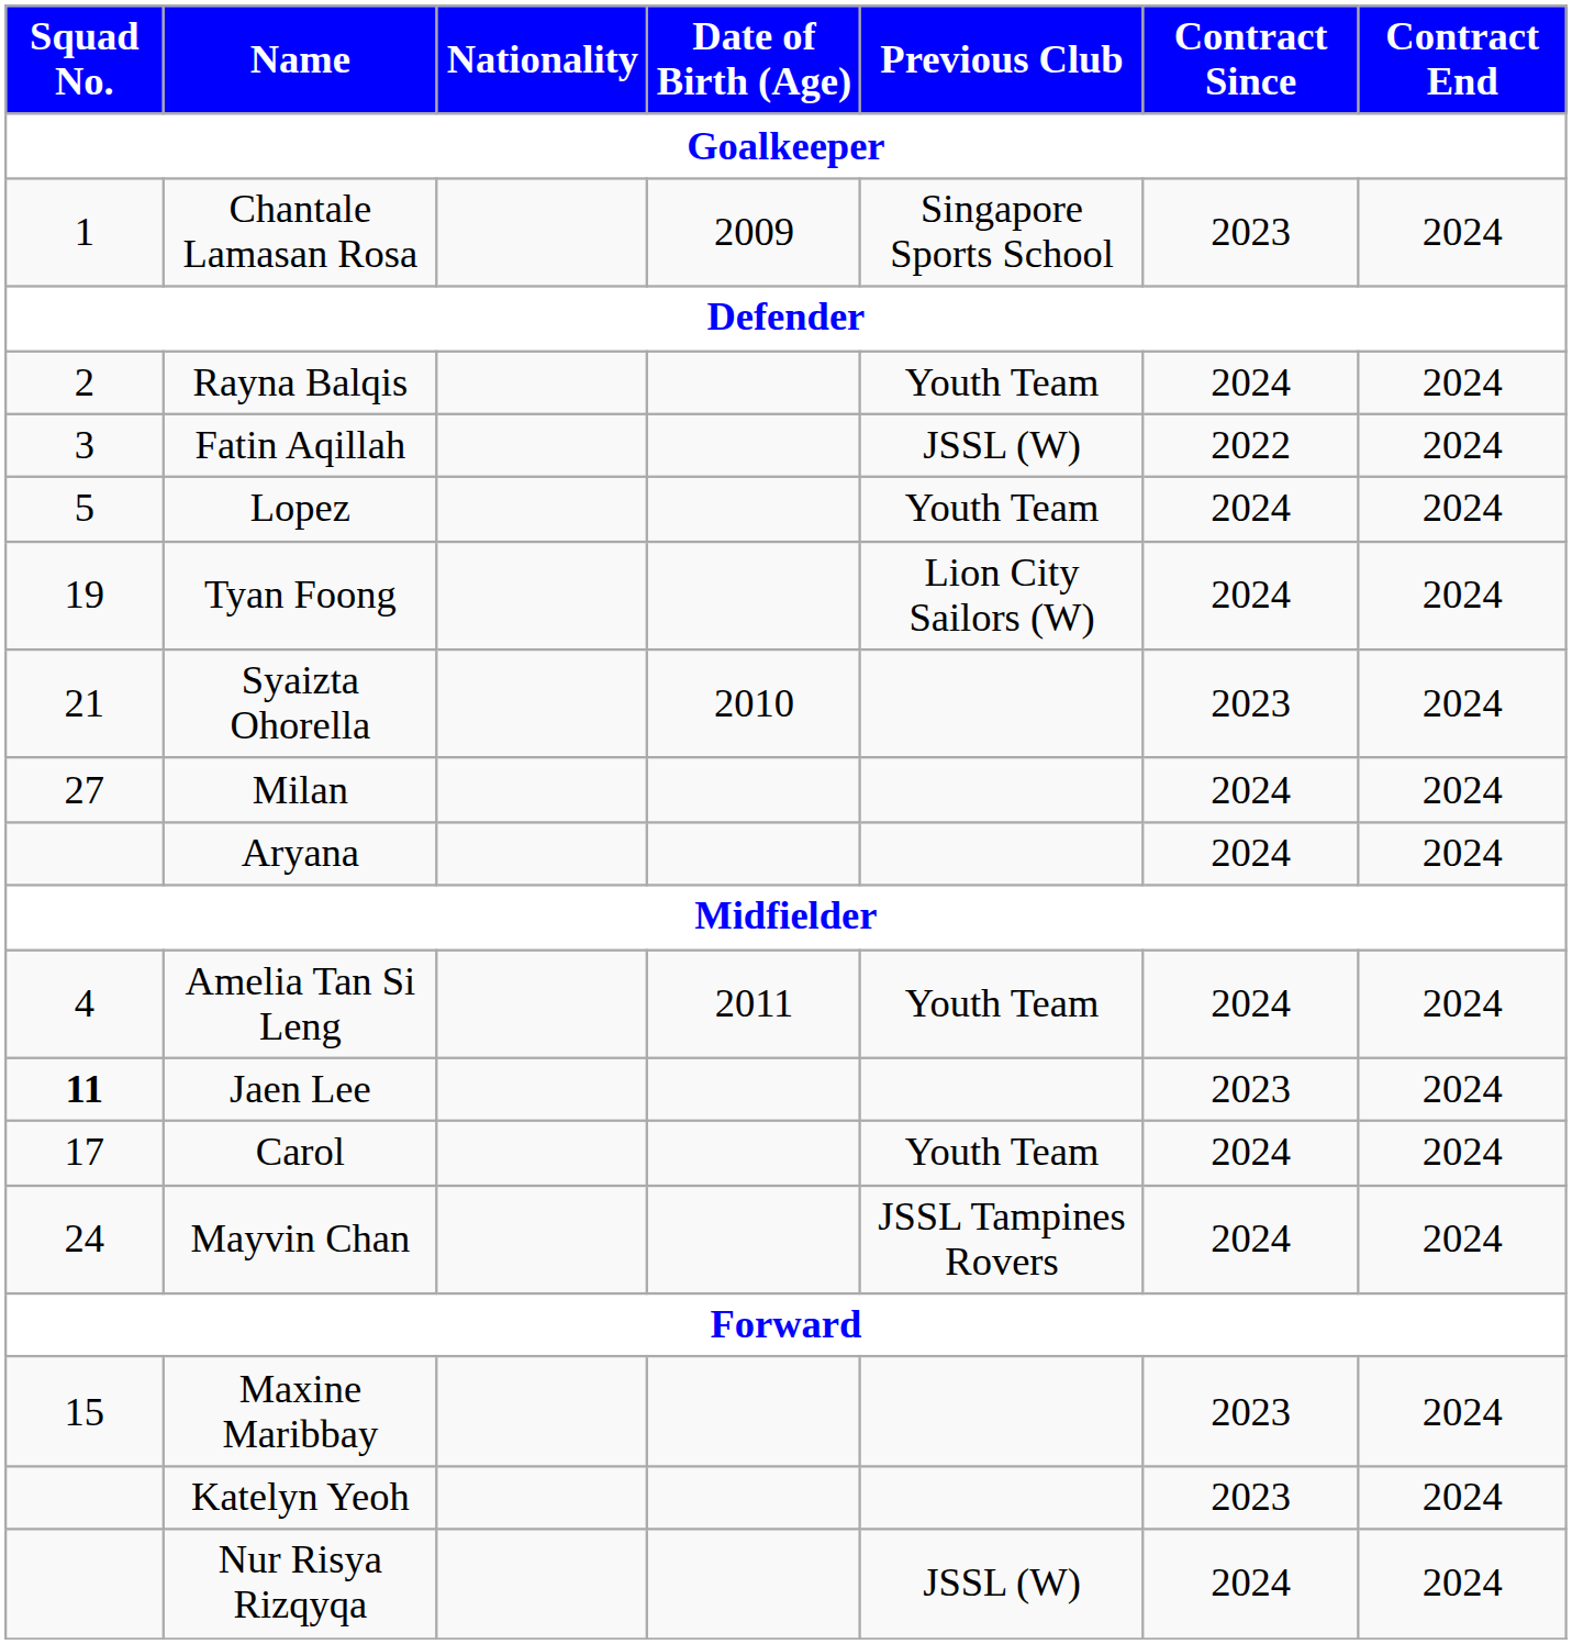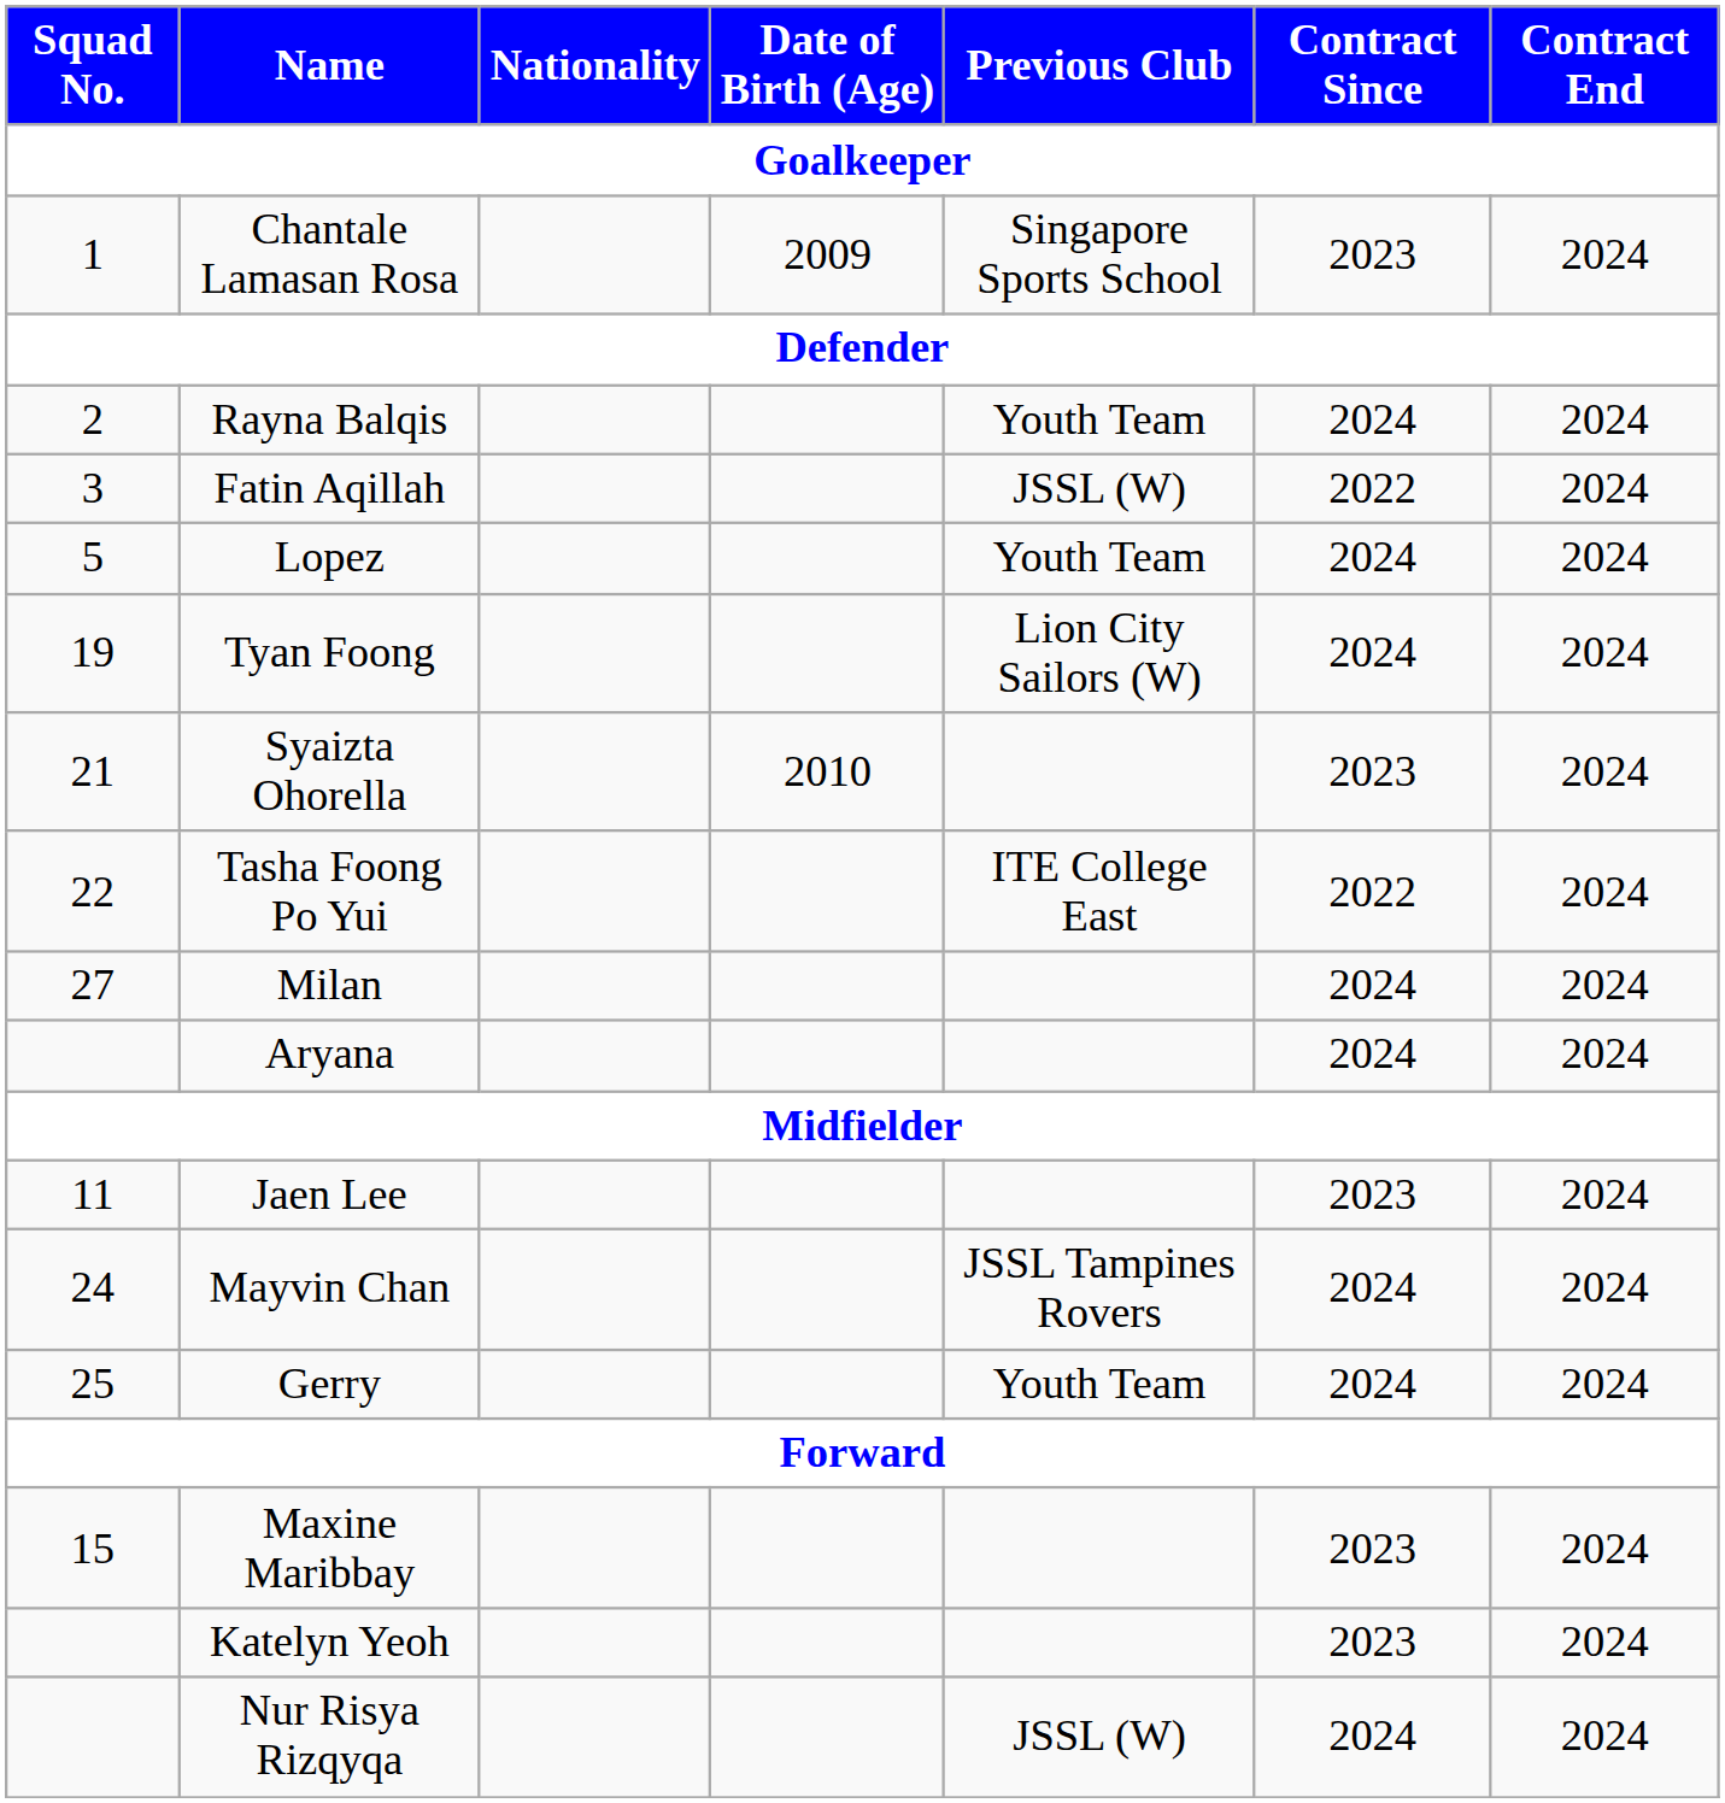 <table class="wikitable" style="text-align:center; font-size:100%; width:100%;">
 <tr>
 <th style="background:Blue; color:white; text-align:center;">Squad No.</th>
 <th style="background:Blue; color:white; text-align:center;">Name</th>
 <th style="background:Blue; color:white; text-align:center;">Nationality</th>
 <th style="background:Blue; color:white; text-align:center;">Date of Birth (Age)</th>
 <th style="background:Blue; color:white; text-align:center;">Previous Club</th>
 <th style="background:Blue; color:white; text-align:center;">Contract Since</th>
 <th style="background:Blue; color:white; text-align:center;">Contract End</th>
 </tr>
 <tr>
 <th colspan="7" style="background:white; color:blue; text-align:center">Goalkeeper</th>
 </tr>
 <tr>
 <td>1</td>
 <td>Chantale Lamasan Rosa</td>
 <td></td>
 <td>2009</td>
 <td> Singapore Sports School</td>
 <td>2023</td>
 <td>2024</td>
 </tr>
 <tr>
 <th colspan="7" style="background:white; color:blue; text-align:center">Defender</th>
 </tr>
 <tr>
 <td>2</td>
 <td>Rayna Balqis</td>
 <td></td>
 <td></td>
 <td>Youth Team</td>
 <td>2024</td>
 <td>2024</td>
 </tr>
 <tr>
 <td>3</td>
 <td>Fatin Aqillah</td>
 <td></td>
 <td></td>
 <td> JSSL (W)</td>
 <td>2022</td>
 <td>2024</td>
 </tr>
 <tr>
 <td>5</td>
 <td>Lopez</td>
 <td></td>
 <td></td>
 <td>Youth Team</td>
 <td>2024</td>
 <td>2024</td>
 </tr>
 <tr>
 <td>19</td>
 <td>Tyan Foong</td>
 <td></td>
 <td></td>
 <td> Lion City Sailors (W)</td>
 <td>2024</td>
 <td>2024</td>
 </tr>
 <tr>
 <td>21</td>
 <td>Syaizta Ohorella</td>
 <td></td>
 <td>2010</td>
 <td></td>
 <td>2023</td>
 <td>2024</td>
 </tr>
 <tr>
+<td>22</td>
+<td>Tasha Foong Po Yui</td>
+<td></td>
+<td></td>
+<td> ITE College East</td>
+<td>2022</td>
+<td>2024</td>
+</tr>
+<tr>
 <td>27</td>
 <td>Milan</td>
 <td></td>
 <td></td>
 <td></td>
 <td>2024</td>
 <td>2024</td>
 </tr>
 <tr>
 <td></td>
 <td>Aryana</td>
 <td></td>
 <td></td>
 <td></td>
 <td>2024</td>
 <td>2024</td>
 </tr>
 <tr>
 <th colspan="7" style="background:white; color:blue; text-align:center">Midfielder</th>
 </tr>
 <tr>
-<td>4</td>
-<td>Amelia Tan Si Leng</td>
-<td></td>
-<td>2011</td>
-<td>Youth Team</td>
-<td>2024</td>
-<td>2024</td>
-</tr>
-<tr>
-<td><strong>11</strong></td>
+<td>11</td>
 <td>Jaen Lee</td>
 <td></td>
 <td></td>
 <td></td>
 <td>2023</td>
 <td>2024</td>
 </tr>
 <tr>
-<td>17</td>
-<td>Carol</td>
-<td></td>
-<td></td>
-<td>Youth Team</td>
-<td>2024</td>
-<td>2024</td>
-</tr>
-<tr>
 <td>24</td>
 <td>Mayvin Chan</td>
 <td></td>
 <td></td>
 <td> JSSL Tampines Rovers</td>
+<td>2024</td>
+<td>2024</td>
+</tr>
+<tr>
+<td>25</td>
+<td>Gerry</td>
+<td></td>
+<td></td>
+<td>Youth Team</td>
 <td>2024</td>
 <td>2024</td>
 </tr>
 <tr>
 <th colspan="7" style="background:white; color:blue; text-align:center">Forward</th>
 </tr>
 <tr>
 <td>15</td>
 <td>Maxine Maribbay</td>
 <td></td>
 <td></td>
 <td></td>
 <td>2023</td>
 <td>2024</td>
 </tr>
 <tr>
 <td></td>
 <td>Katelyn Yeoh</td>
 <td></td>
 <td></td>
 <td></td>
 <td>2023</td>
 <td>2024</td>
 </tr>
 <tr>
 <td></td>
 <td>Nur Risya Rizqyqa</td>
 <td></td>
 <td></td>
 <td> JSSL (W)</td>
 <td>2024</td>
 <td>2024</td>
 </tr>
 <tr>
 </tr>
 </table>
